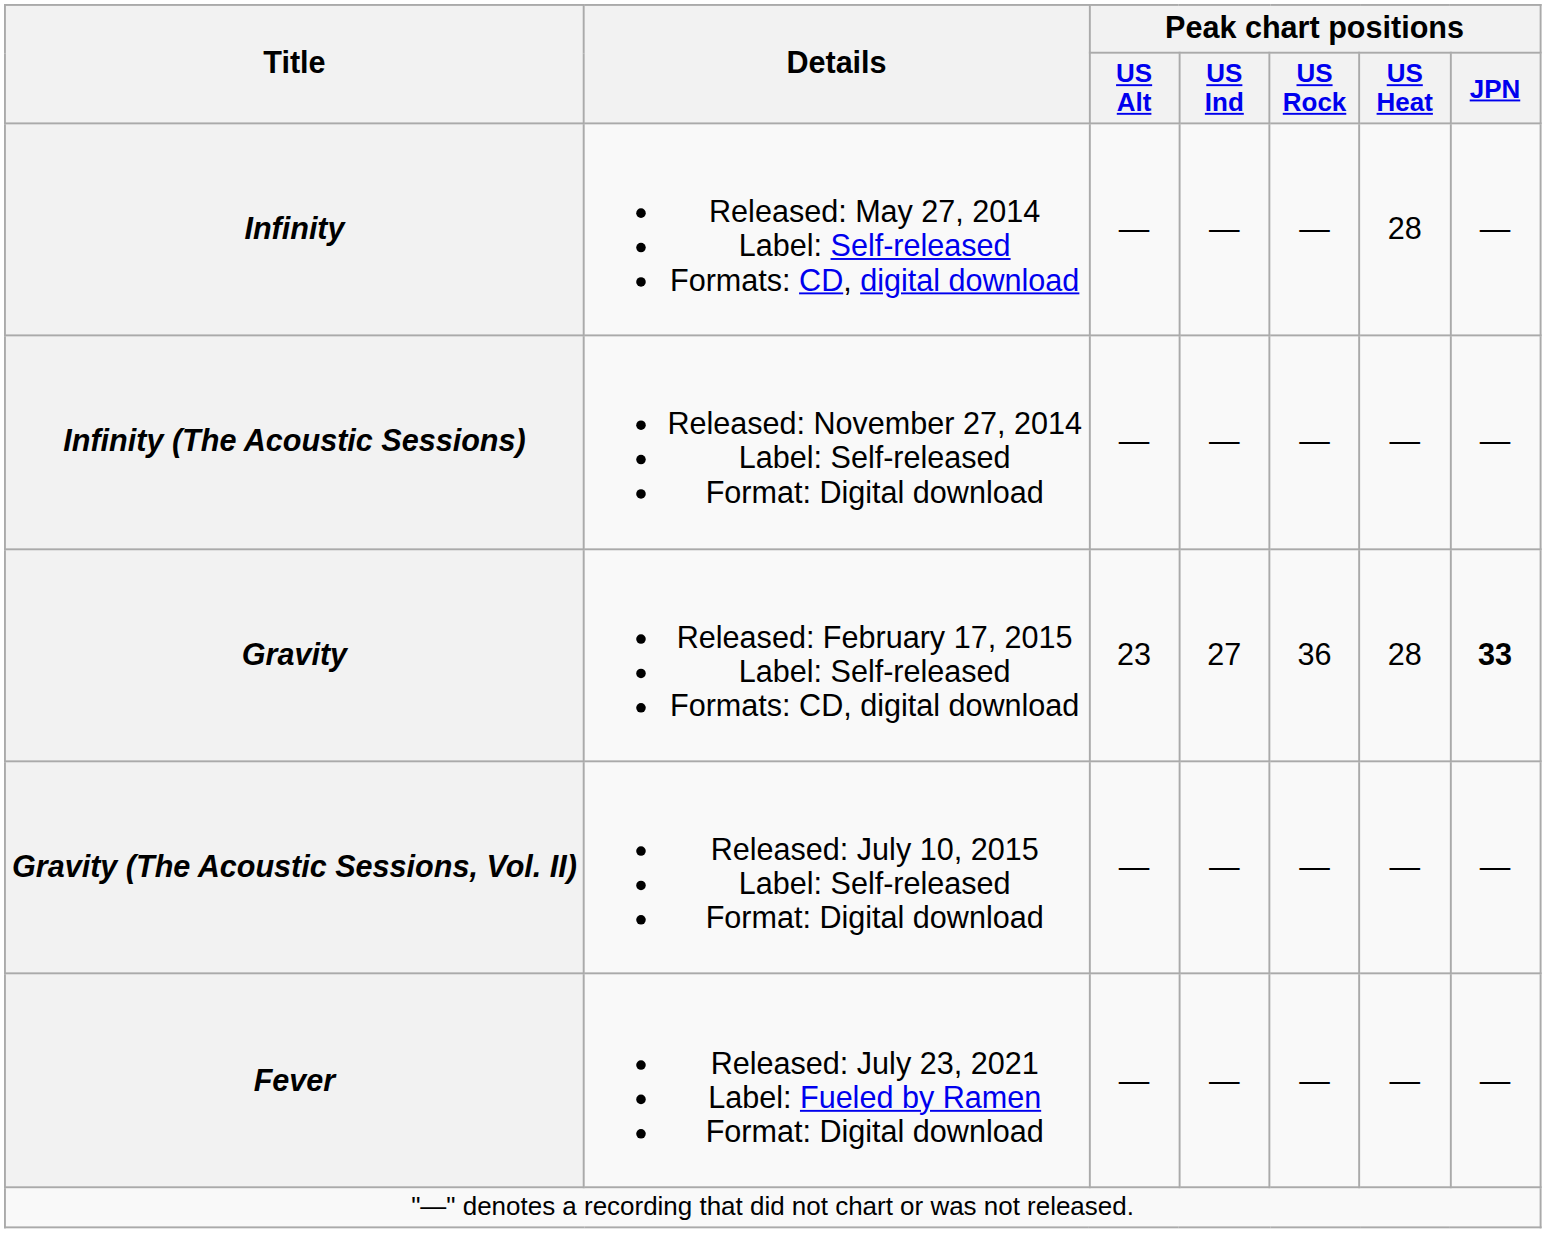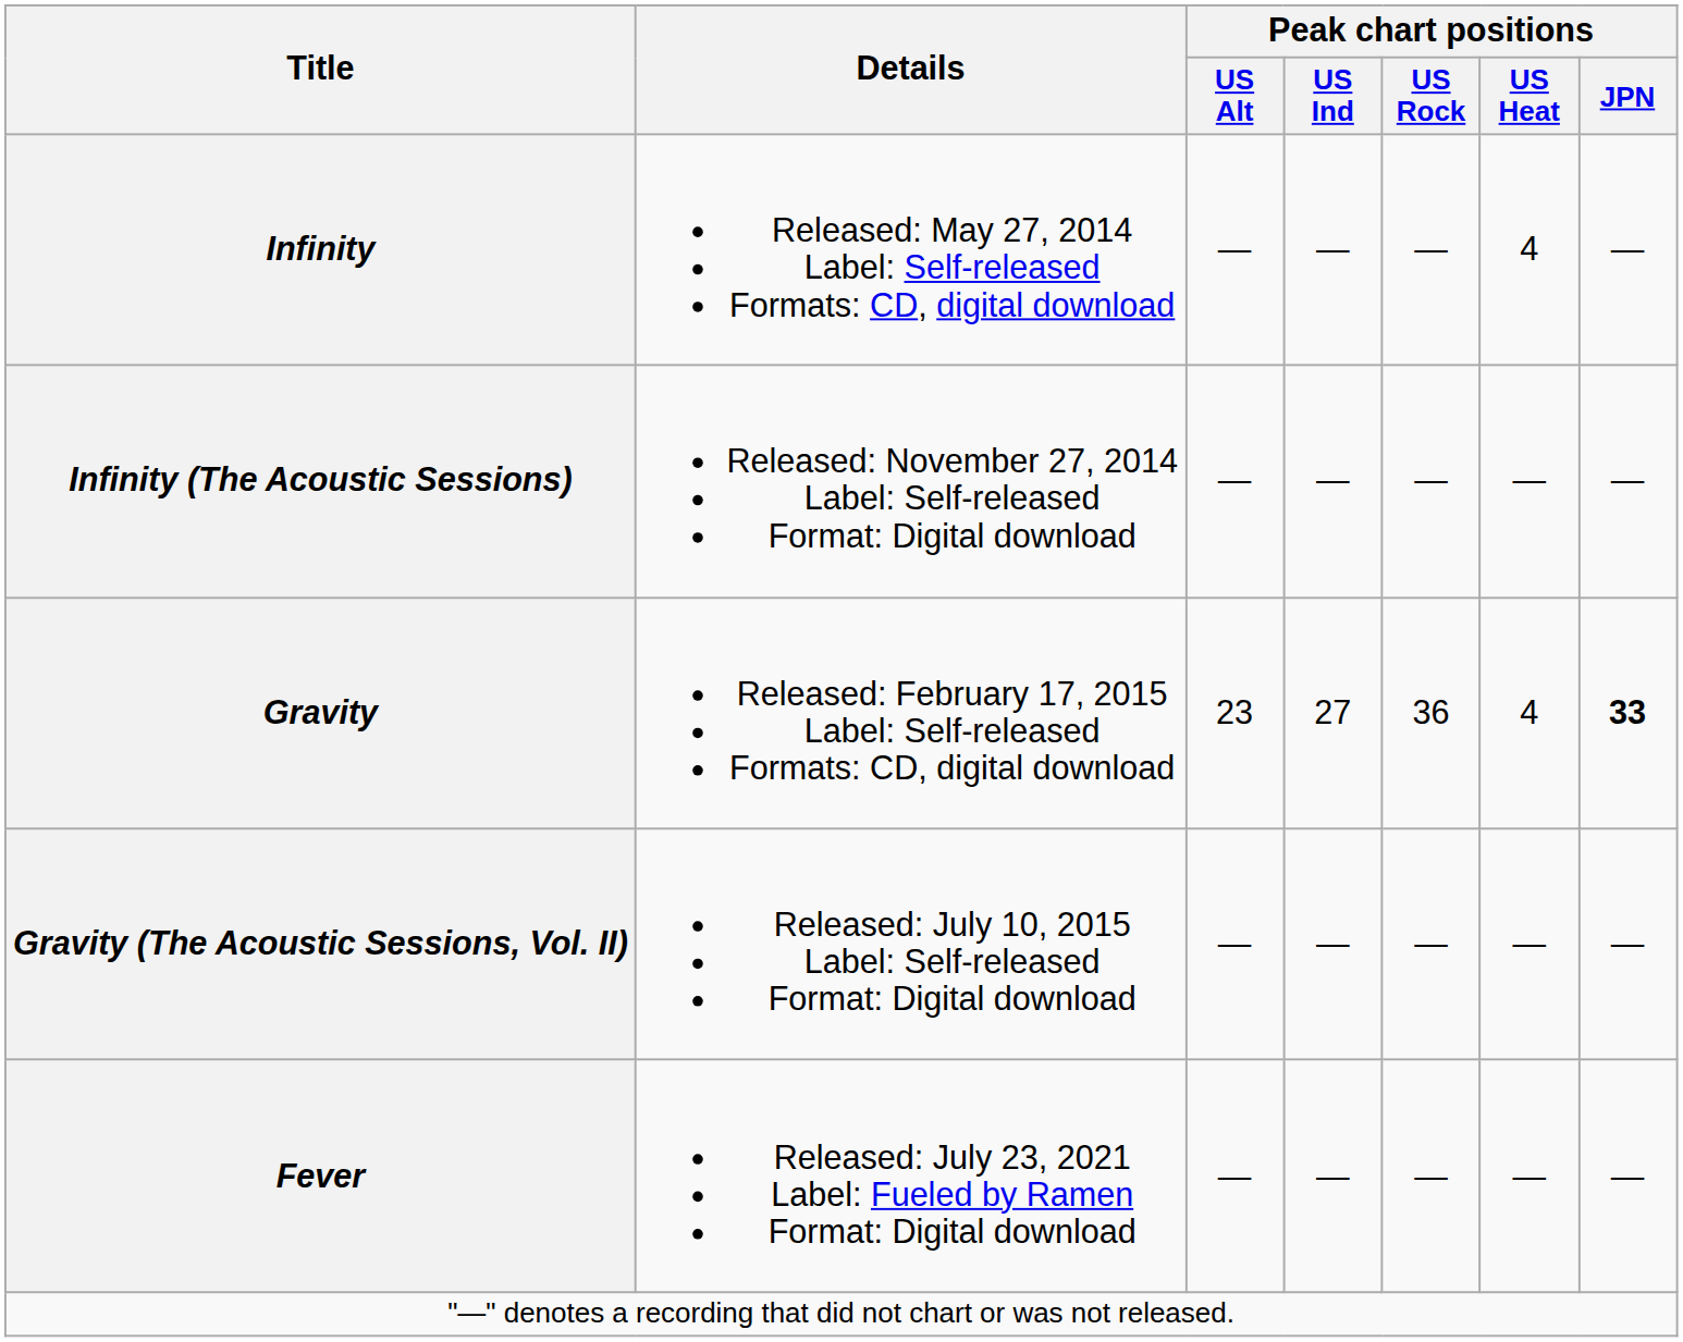 <table class="wikitable plainrowheaders" style="text-align:center;">
 <tr>
 <th scope="col" rowspan="2">Title</th>
 <th scope="col" rowspan="2">Details</th>
 <th scope="col" colspan="5">Peak chart positions</th>
 </tr>
 <tr>
 <th style="width:3em;font-size:85%"><a href='#'>US<br>Alt</a></th>
 <th style="width:3em;font-size:85%"><a href='#'>US<br>Ind</a></th>
 <th style="width:3em;font-size:85%"><a href='#'>US<br>Rock</a></th>
 <th style="width:3em;font-size:85%"><a href='#'>US<br>Heat</a><br></th>
 <th style="width:3em;font-size:85%"><a href='#'>JPN</a><br></th>
 </tr>
 <tr>
 <th scope="row"><em>Infinity</em></th>
 <td><br><ul><li>Released: May 27, 2014</li><li>Label: <a href='#'>Self-released</a></li><li>Formats: <a href='#'>CD</a>, <a href='#'>digital download</a></li></ul></td>
 <td>—</td>
 <td>—</td>
 <td>—</td>
-<td>28</td>
+<td>4</td>
 <td>—</td>
 </tr>
 <tr>
 <th scope="row"><em>Infinity (The Acoustic Sessions)</em></th>
 <td><br><ul><li>Released: November 27, 2014</li><li>Label: Self-released</li><li>Format: Digital download</li></ul></td>
 <td>—</td>
 <td>—</td>
 <td>—</td>
 <td>—</td>
 <td>—</td>
 </tr>
 <tr>
 <th scope="row"><em>Gravity</em></th>
 <td><br><ul><li>Released: February 17, 2015</li><li>Label: Self-released</li><li>Formats: CD, digital download</li></ul></td>
 <td>23</td>
 <td>27</td>
 <td>36</td>
-<td>28</td>
+<td>4</td>
 <td><strong>33</strong></td>
 </tr>
 <tr>
 <th scope="row"><em>Gravity (The Acoustic Sessions, Vol. II)</em></th>
 <td><br><ul><li>Released: July 10, 2015</li><li>Label: Self-released</li><li>Format: Digital download</li></ul></td>
 <td>—</td>
 <td>—</td>
 <td>—</td>
 <td>—</td>
 <td>—</td>
 </tr>
 <tr>
 <th scope="row"><em>Fever</em></th>
 <td><br><ul><li>Released: July 23, 2021</li><li>Label: <a href='#'>Fueled by Ramen</a></li><li>Format: Digital download</li></ul></td>
 <td>—</td>
 <td>—</td>
 <td>—</td>
 <td>—</td>
 <td>—</td>
 </tr>
 <tr>
 <td colspan="7" style="font-size:85%">"—" denotes a recording that did not chart or was not released.</td>
 </tr>
 </table>
